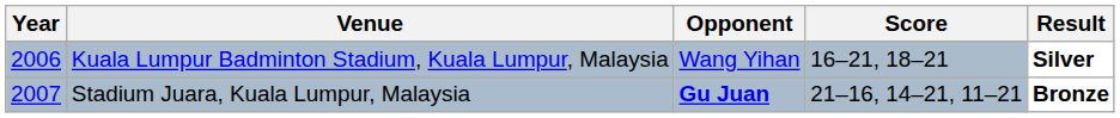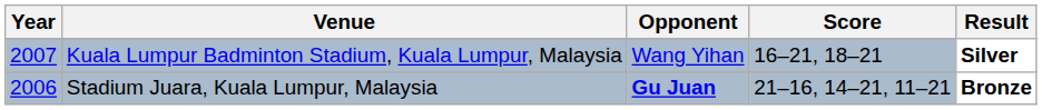 <table class="sortable wikitable" style="font-size: 90%;">
 <tr>
 <th>Year</th>
 <th>Venue</th>
 <th>Opponent</th>
 <th>Score</th>
 <th>Result</th>
 </tr>
 <tr style="background:#AABBCC">
-<td align="center"><a href='#'>2006</a></td>
+<td align="center"><a href='#'>2007</a></td>
 <td align="left"><a href='#'>Kuala Lumpur Badminton Stadium</a>, <a href='#'>Kuala Lumpur</a>, Malaysia</td>
 <td align="left"> <a href='#'>Wang Yihan</a></td>
 <td align="left">16–21, 18–21</td>
 <td style="text-align:left; background:white"> <strong>Silver</strong></td>
 </tr>
 <tr style="background:#AABBCC">
-<td align="center"><a href='#'>2007</a></td>
+<td align="center"><a href='#'>2006</a></td>
 <td align="left">Stadium Juara, Kuala Lumpur, Malaysia</td>
 <td align="left"><strong> <a href='#'>Gu Juan</a></strong></td>
 <td align="left">21–16, 14–21, 11–21</td>
 <td style="text-align:left; background:white"> <strong>Bronze</strong></td>
 </tr>
 </table>
